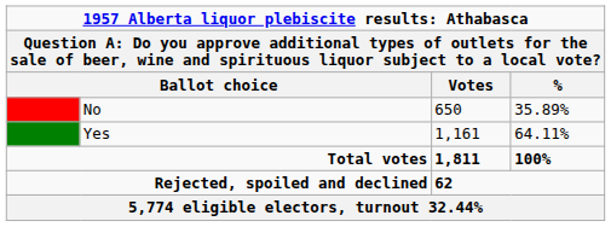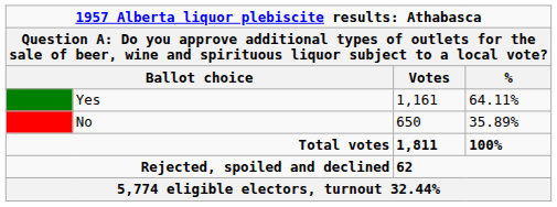 <table class="wikitable" align=right>
 <tr>
 <td colspan=4 align=center><strong><a href='#'>1957 Alberta liquor plebiscite</a> results: Athabasca</strong></td>
 </tr>
 <tr>
 <th colspan=4>Question A: Do you approve additional types of outlets for the<br> sale of beer, wine and spirituous liquor subject to a local vote?</th>
 </tr>
 <tr>
 <th colspan=2>Ballot choice</th>
 <th>Votes</th>
 <th>%</th>
 </tr>
 <tr>
+<td bgcolor=green></td>
+<td>Yes</td>
+<td>1,161</td>
+<td>64.11%</td>
+</tr>
+<tr>
 <td bgcolor=red></td>
 <td>No</td>
 <td>650</td>
 <td>35.89%</td>
-</tr>
-<tr>
-<td bgcolor=green></td>
-<td>Yes</td>
-<td>1,161</td>
-<td>64.11%</td>
 </tr>
 <tr>
 <td align=right colspan=2><strong>Total votes</strong></td>
 <td><strong>1,811</strong></td>
 <td><strong>100%</strong></td>
 </tr>
 <tr>
 <td align=right colspan=2><strong>Rejected, spoiled and declined</strong></td>
 <td colspan=2><strong>62</strong></td>
 </tr>
 <tr>
 <th colspan=4>5,774 eligible electors, turnout 32.44%</th>
 </tr>
 </table>
